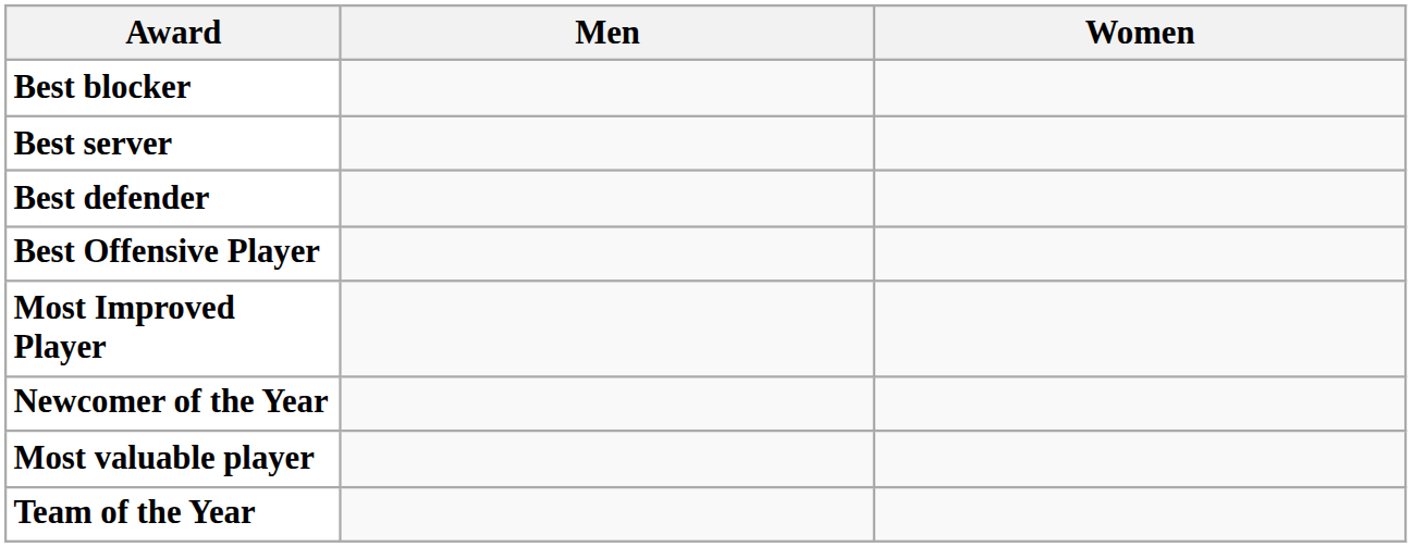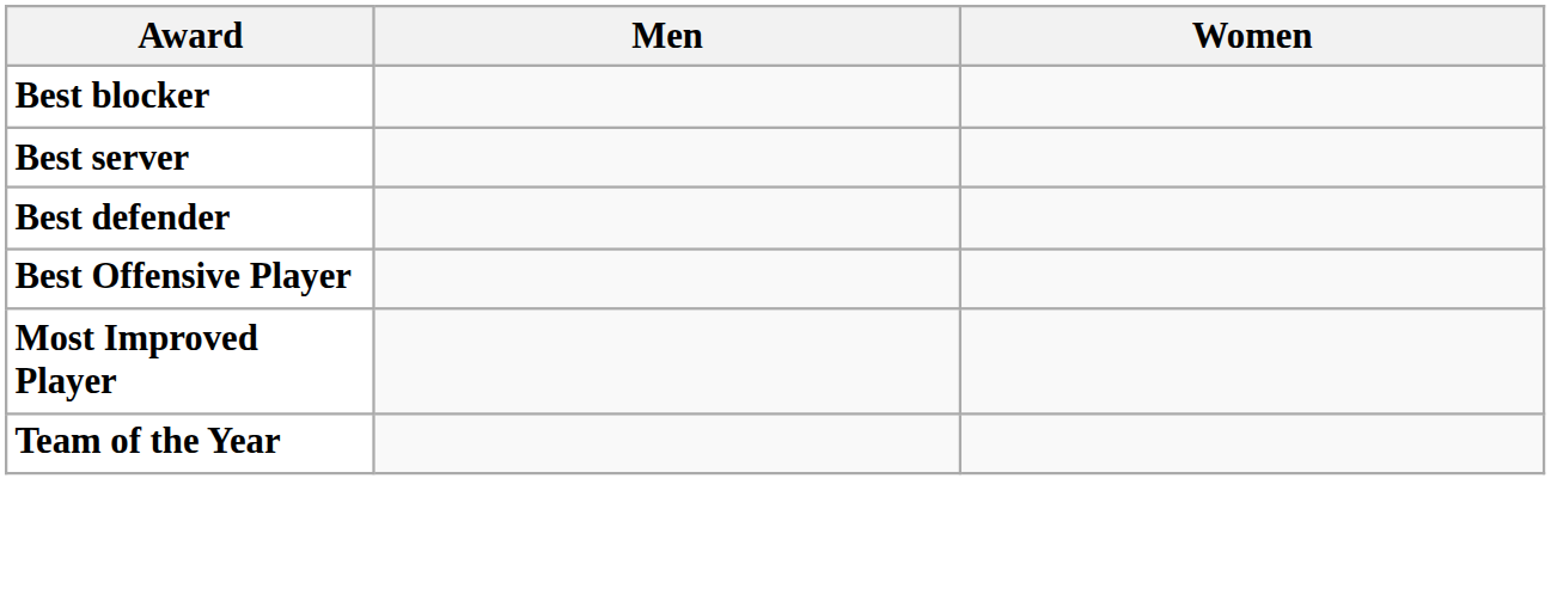 <table class=wikitable style=font-size:85%>
 <tr>
 <th width=130>Award</th>
 <th width=210>Men</th>
 <th width=210>Women</th>
 </tr>
 <tr valign=top>
 <td style="background:#ffffff;"><strong>Best blocker</strong></td>
 <td></td>
 <td></td>
 </tr>
 <tr valign=top>
 <td style="background:#ffffff;"><strong>Best server</strong></td>
 <td></td>
 <td></td>
 </tr>
 <tr valign=top>
 <td style="background:#ffffff;"><strong>Best defender</strong></td>
 <td></td>
 <td></td>
 </tr>
 <tr valign=top>
 <td style="background:#ffffff;"><strong>Best Offensive Player</strong></td>
 <td></td>
 <td></td>
 </tr>
 <tr valign=top>
 <td style="background:#ffffff;"><strong>Most Improved Player</strong></td>
 <td></td>
 <td></td>
 </tr>
 <tr valign=top>
-<td style="background:#ffffff;"><strong>Newcomer of the Year</strong></td>
-<td></td>
-<td></td>
-</tr>
-<tr valign=top>
-<td style="background:#ffffff;"><strong>Most valuable player</strong></td>
-<td></td>
-<td></td>
-</tr>
-<tr valign=top>
 <td style="background:#ffffff;"><strong>Team of the Year</strong></td>
 <td><br></td>
 <td><br></td>
 </tr>
 </table>
